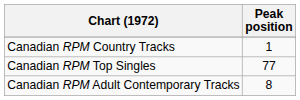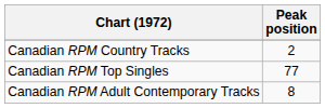 <table class="wikitable sortable">
 <tr>
 <th align="left">Chart (1972)</th>
 <th style="text-align:center;">Peak<br>position</th>
 </tr>
 <tr>
 </tr>
 <tr>
 </tr>
 <tr>
 </tr>
 <tr>
 <td align="left">Canadian <em>RPM</em> Country Tracks</td>
-<td style="text-align:center;">1</td>
+<td style="text-align:center;">2</td>
 </tr>
 <tr>
 <td align="left">Canadian <em>RPM</em> Top Singles</td>
 <td style="text-align:center;">77</td>
 </tr>
 <tr>
 <td align="left">Canadian <em>RPM</em> Adult Contemporary Tracks</td>
 <td style="text-align:center;">8</td>
 </tr>
 </table>
